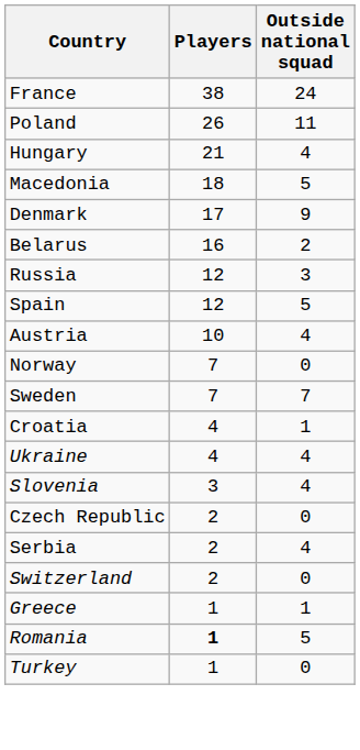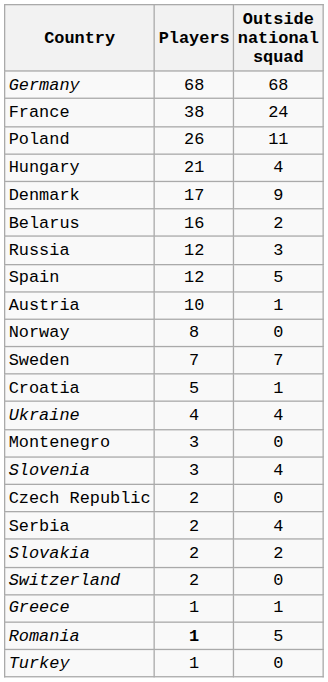 <table class="wikitable sortable">
 <tr>
 <th>Country</th>
 <th>Players</th>
 <th>Outside<br>national<br>squad</th>
+</tr>
+<tr>
+<td> <em>Germany</em></td>
+<td style="text-align:center">68</td>
+<td style="text-align:center">68</td>
 </tr>
 <tr>
 <td> France</td>
 <td style="text-align:center">38</td>
 <td style="text-align:center">24</td>
 </tr>
 <tr>
 <td> Poland</td>
 <td style="text-align:center">26</td>
 <td style="text-align:center">11</td>
 </tr>
 <tr>
 <td> Hungary</td>
 <td style="text-align:center">21</td>
 <td style="text-align:center">4</td>
-</tr>
-<tr>
-<td> Macedonia</td>
-<td style="text-align:center">18</td>
-<td style="text-align:center">5</td>
 </tr>
 <tr>
 <td> Denmark</td>
 <td style="text-align:center">17</td>
 <td style="text-align:center">9</td>
 </tr>
 <tr>
 <td> Belarus</td>
 <td style="text-align:center">16</td>
 <td style="text-align:center">2</td>
 </tr>
 <tr>
 <td> Russia</td>
 <td style="text-align:center">12</td>
 <td style="text-align:center">3</td>
 </tr>
 <tr>
 <td> Spain</td>
 <td style="text-align:center">12</td>
 <td style="text-align:center">5</td>
 </tr>
 <tr>
 <td> Austria</td>
 <td style="text-align:center">10</td>
-<td style="text-align:center">4</td>
+<td style="text-align:center">1</td>
 </tr>
 <tr>
 <td> Norway</td>
-<td style="text-align:center">7</td>
+<td style="text-align:center">8</td>
 <td style="text-align:center">0</td>
 </tr>
 <tr>
 <td> Sweden</td>
 <td style="text-align:center">7</td>
 <td style="text-align:center">7</td>
 </tr>
 <tr>
 <td> Croatia</td>
-<td style="text-align:center">4</td>
+<td style="text-align:center">5</td>
 <td style="text-align:center">1</td>
 </tr>
 <tr>
 <td> <em>Ukraine</em></td>
 <td style="text-align:center">4</td>
 <td style="text-align:center">4</td>
+</tr>
+<tr>
+<td> Montenegro</td>
+<td style="text-align:center">3</td>
+<td style="text-align:center">0</td>
 </tr>
 <tr>
 <td> <em>Slovenia</em></td>
 <td style="text-align:center">3</td>
 <td style="text-align:center">4</td>
 </tr>
 <tr>
 <td> Czech Republic</td>
 <td style="text-align:center">2</td>
 <td style="text-align:center">0</td>
 </tr>
 <tr>
 <td> Serbia</td>
 <td style="text-align:center">2</td>
 <td style="text-align:center">4</td>
+</tr>
+<tr>
+<td> <em>Slovakia</em></td>
+<td style="text-align:center">2</td>
+<td style="text-align:center">2</td>
 </tr>
 <tr>
 <td> <em>Switzerland</em></td>
 <td style="text-align:center">2</td>
 <td style="text-align:center">0</td>
 </tr>
 <tr>
 <td> <em>Greece</em></td>
 <td style="text-align:center">1</td>
 <td style="text-align:center">1</td>
 </tr>
 <tr>
 <td> <em>Romania</em></td>
 <td style="text-align:center"><strong>1</strong></td>
 <td style="text-align:center">5</td>
 </tr>
 <tr>
 <td> <em>Turkey</em></td>
 <td style="text-align:center">1</td>
 <td style="text-align:center">0</td>
 </tr>
 </table>
